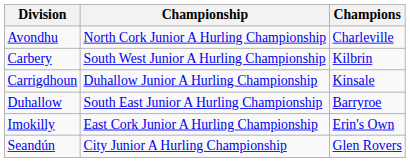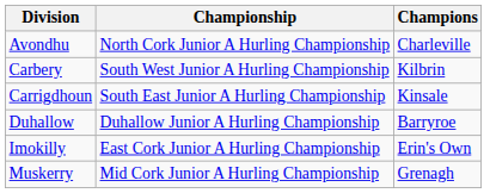 <table class="wikitable">
 <tr>
 <th>Division</th>
 <th>Championship</th>
 <th>Champions</th>
 </tr>
 <tr>
 <td><a href='#'>Avondhu</a></td>
 <td><a href='#'>North Cork Junior A Hurling Championship</a></td>
 <td><a href='#'>Charleville</a></td>
 </tr>
 <tr>
 <td><a href='#'>Carbery</a></td>
 <td><a href='#'>South West Junior A Hurling Championship</a></td>
 <td><a href='#'>Kilbrin</a></td>
 </tr>
 <tr>
 <td><a href='#'>Carrigdhoun</a></td>
-<td><a href='#'>Duhallow Junior A Hurling Championship</a></td>
+<td><a href='#'>South East Junior A Hurling Championship</a></td>
 <td><a href='#'>Kinsale</a></td>
 </tr>
 <tr>
 <td><a href='#'>Duhallow</a></td>
-<td><a href='#'>South East Junior A Hurling Championship</a></td>
+<td><a href='#'>Duhallow Junior A Hurling Championship</a></td>
 <td><a href='#'>Barryroe</a></td>
 </tr>
 <tr>
 <td><a href='#'>Imokilly</a></td>
 <td><a href='#'>East Cork Junior A Hurling Championship</a></td>
 <td><a href='#'>Erin's Own</a></td>
 </tr>
 <tr>
-<td><a href='#'>Seandún</a></td>
-<td><a href='#'>City Junior A Hurling Championship</a></td>
-<td><a href='#'>Glen Rovers</a></td>
+<td><a href='#'>Muskerry</a></td>
+<td><a href='#'>Mid Cork Junior A Hurling Championship</a></td>
+<td><a href='#'>Grenagh</a></td>
 </tr>
 </table>
